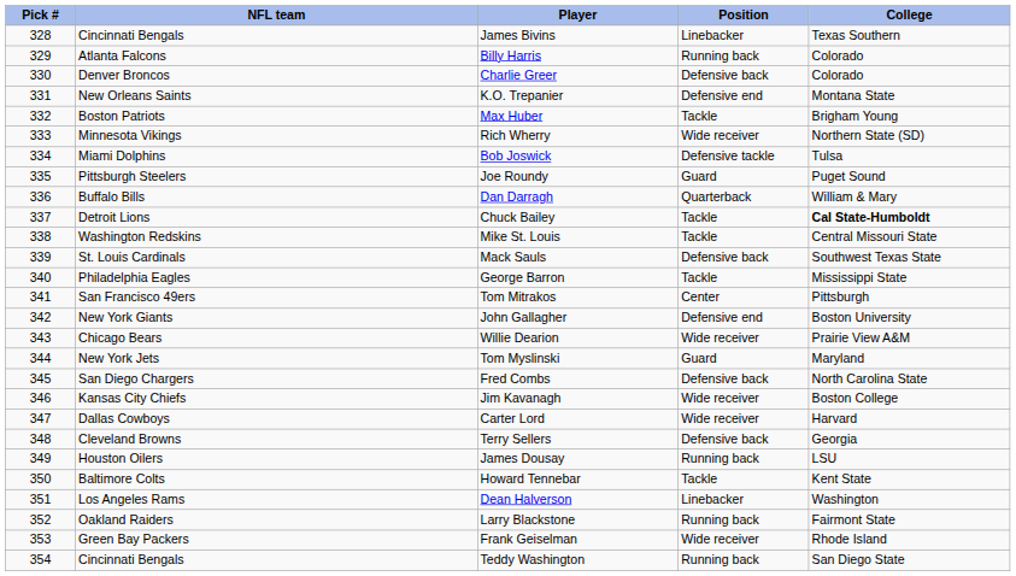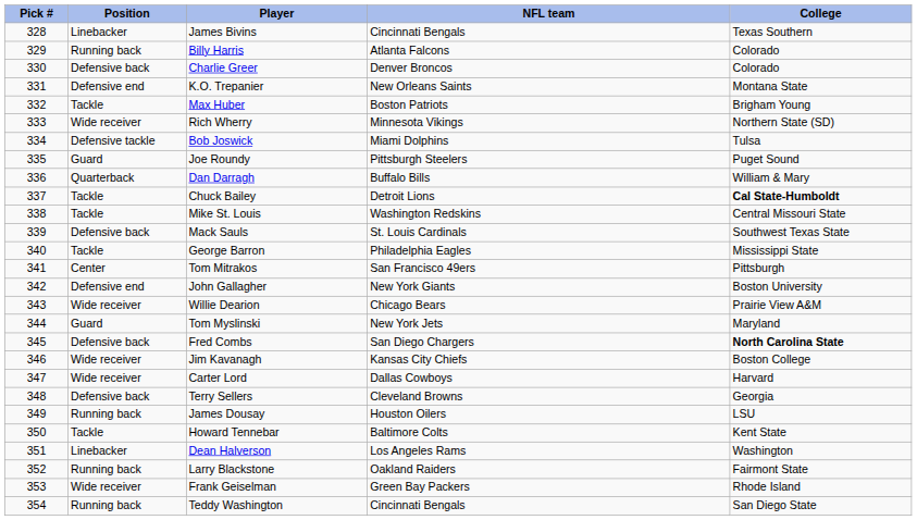 <table class="wikitable sortable sortable" style="width: 100%">
 <tr>
 <th style="background:#A8BDEC;" width=7%>Pick #</th>
+<th width=13% style="background:#A8BDEC;">Position</th>
+<th width=20% style="background:#A8BDEC;">Player</th>
 <th width=40% style="background:#A8BDEC;">NFL team</th>
-<th width=20% style="background:#A8BDEC;">Player</th>
-<th width=13% style="background:#A8BDEC;">Position</th>
 <th style="background:#A8BDEC;">College</th>
 </tr>
 <tr>
 <td align=center>328</td>
+<td>Linebacker</td>
+<td>James Bivins</td>
 <td>Cincinnati Bengals</td>
-<td>James Bivins</td>
-<td>Linebacker</td>
 <td>Texas Southern</td>
 </tr>
 <tr>
 <td align=center>329</td>
+<td>Running back</td>
+<td><a href='#'>Billy Harris</a></td>
 <td>Atlanta Falcons</td>
-<td><a href='#'>Billy Harris</a></td>
-<td>Running back</td>
 <td>Colorado</td>
 </tr>
 <tr>
 <td align=center>330</td>
+<td>Defensive back</td>
+<td><a href='#'>Charlie Greer</a></td>
 <td>Denver Broncos</td>
-<td><a href='#'>Charlie Greer</a></td>
-<td>Defensive back</td>
 <td>Colorado</td>
 </tr>
 <tr>
 <td align=center>331</td>
+<td>Defensive end</td>
+<td>K.O. Trepanier</td>
 <td>New Orleans Saints</td>
-<td>K.O. Trepanier</td>
-<td>Defensive end</td>
 <td>Montana State</td>
 </tr>
 <tr>
 <td align=center>332</td>
+<td>Tackle</td>
+<td><a href='#'>Max Huber</a></td>
 <td>Boston Patriots</td>
-<td><a href='#'>Max Huber</a></td>
-<td>Tackle</td>
 <td>Brigham Young</td>
 </tr>
 <tr>
 <td align=center>333</td>
+<td>Wide receiver</td>
+<td>Rich Wherry</td>
 <td>Minnesota Vikings</td>
-<td>Rich Wherry</td>
-<td>Wide receiver</td>
 <td>Northern State (SD)</td>
 </tr>
 <tr>
 <td align=center>334</td>
+<td>Defensive tackle</td>
+<td><a href='#'>Bob Joswick</a></td>
 <td>Miami Dolphins</td>
-<td><a href='#'>Bob Joswick</a></td>
-<td>Defensive tackle</td>
 <td>Tulsa</td>
 </tr>
 <tr>
 <td align=center>335</td>
+<td>Guard</td>
+<td>Joe Roundy</td>
 <td>Pittsburgh Steelers</td>
-<td>Joe Roundy</td>
-<td>Guard</td>
 <td>Puget Sound</td>
 </tr>
 <tr>
 <td align=center>336</td>
+<td>Quarterback</td>
+<td><a href='#'>Dan Darragh</a></td>
 <td>Buffalo Bills</td>
-<td><a href='#'>Dan Darragh</a></td>
-<td>Quarterback</td>
 <td>William & Mary</td>
 </tr>
 <tr>
 <td align=center>337</td>
+<td>Tackle</td>
+<td>Chuck Bailey</td>
 <td>Detroit Lions</td>
-<td>Chuck Bailey</td>
-<td>Tackle</td>
 <td><strong>Cal State-Humboldt</strong></td>
 </tr>
 <tr>
 <td align=center>338</td>
+<td>Tackle</td>
+<td>Mike St. Louis</td>
 <td>Washington Redskins</td>
-<td>Mike St. Louis</td>
-<td>Tackle</td>
 <td>Central Missouri State</td>
 </tr>
 <tr>
 <td align=center>339</td>
+<td>Defensive back</td>
+<td>Mack Sauls</td>
 <td>St. Louis Cardinals</td>
-<td>Mack Sauls</td>
-<td>Defensive back</td>
 <td>Southwest Texas State</td>
 </tr>
 <tr>
 <td align=center>340</td>
+<td>Tackle</td>
+<td>George Barron</td>
 <td>Philadelphia Eagles</td>
-<td>George Barron</td>
-<td>Tackle</td>
 <td>Mississippi State</td>
 </tr>
 <tr>
 <td align=center>341</td>
+<td>Center</td>
+<td>Tom Mitrakos</td>
 <td>San Francisco 49ers</td>
-<td>Tom Mitrakos</td>
-<td>Center</td>
 <td>Pittsburgh</td>
 </tr>
 <tr>
 <td align=center>342</td>
+<td>Defensive end</td>
+<td>John Gallagher</td>
 <td>New York Giants</td>
-<td>John Gallagher</td>
-<td>Defensive end</td>
 <td>Boston University</td>
 </tr>
 <tr>
 <td align=center>343</td>
+<td>Wide receiver</td>
+<td>Willie Dearion</td>
 <td>Chicago Bears</td>
-<td>Willie Dearion</td>
-<td>Wide receiver</td>
 <td>Prairie View A&M</td>
 </tr>
 <tr>
 <td align=center>344</td>
+<td>Guard</td>
+<td>Tom Myslinski</td>
 <td>New York Jets</td>
-<td>Tom Myslinski</td>
-<td>Guard</td>
 <td>Maryland</td>
 </tr>
 <tr>
 <td align=center>345</td>
+<td>Defensive back</td>
+<td>Fred Combs</td>
 <td>San Diego Chargers</td>
-<td>Fred Combs</td>
-<td>Defensive back</td>
-<td>North Carolina State</td>
+<td><strong>North Carolina State</strong></td>
 </tr>
 <tr>
 <td align=center>346</td>
+<td>Wide receiver</td>
+<td>Jim Kavanagh</td>
 <td>Kansas City Chiefs</td>
-<td>Jim Kavanagh</td>
-<td>Wide receiver</td>
 <td>Boston College</td>
 </tr>
 <tr>
 <td align=center>347</td>
+<td>Wide receiver</td>
+<td>Carter Lord</td>
 <td>Dallas Cowboys</td>
-<td>Carter Lord</td>
-<td>Wide receiver</td>
 <td>Harvard</td>
 </tr>
 <tr>
 <td align=center>348</td>
+<td>Defensive back</td>
+<td>Terry Sellers</td>
 <td>Cleveland Browns</td>
-<td>Terry Sellers</td>
-<td>Defensive back</td>
 <td>Georgia</td>
 </tr>
 <tr>
 <td align=center>349</td>
+<td>Running back</td>
+<td>James Dousay</td>
 <td>Houston Oilers</td>
-<td>James Dousay</td>
-<td>Running back</td>
 <td>LSU</td>
 </tr>
 <tr>
 <td align=center>350</td>
+<td>Tackle</td>
+<td>Howard Tennebar</td>
 <td>Baltimore Colts</td>
-<td>Howard Tennebar</td>
-<td>Tackle</td>
 <td>Kent State</td>
 </tr>
 <tr>
 <td align=center>351</td>
+<td>Linebacker</td>
+<td><a href='#'>Dean Halverson</a></td>
 <td>Los Angeles Rams</td>
-<td><a href='#'>Dean Halverson</a></td>
-<td>Linebacker</td>
 <td>Washington</td>
 </tr>
 <tr>
 <td align=center>352</td>
+<td>Running back</td>
+<td>Larry Blackstone</td>
 <td>Oakland Raiders</td>
-<td>Larry Blackstone</td>
-<td>Running back</td>
 <td>Fairmont State</td>
 </tr>
 <tr>
 <td align=center>353</td>
+<td>Wide receiver</td>
+<td>Frank Geiselman</td>
 <td>Green Bay Packers</td>
-<td>Frank Geiselman</td>
-<td>Wide receiver</td>
 <td>Rhode Island</td>
 </tr>
 <tr>
 <td align=center>354</td>
+<td>Running back</td>
+<td>Teddy Washington</td>
 <td>Cincinnati Bengals</td>
-<td>Teddy Washington</td>
-<td>Running back</td>
 <td>San Diego State</td>
 </tr>
 </table>
